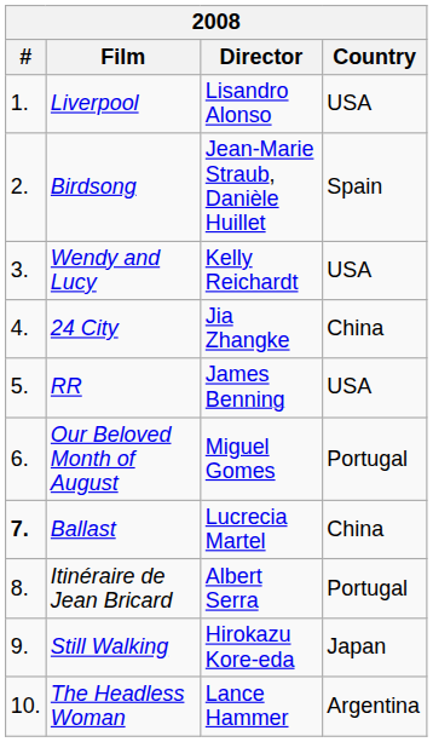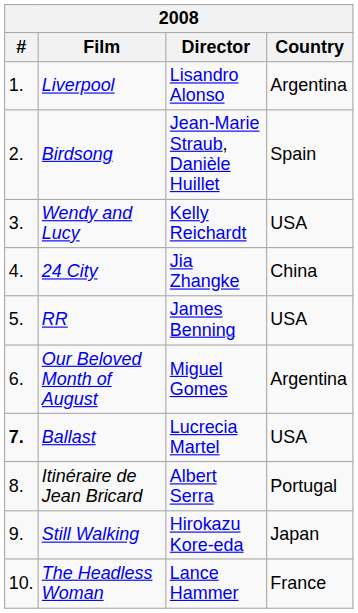 <table class="wikitable" style="width:50%;" cellpadding="5">
 <tr>
 <th colspan=4>2008</th>
 </tr>
 <tr>
 <th style="width:5%;">#</th>
 <th style="width:40%;">Film</th>
 <th style="width:30%;">Director</th>
 <th style="width:25%;">Country</th>
 </tr>
 <tr>
 <td>1.</td>
 <td><em><a href='#'>Liverpool</a></em></td>
 <td><a href='#'>Lisandro Alonso</a></td>
-<td>USA</td>
+<td>Argentina</td>
 </tr>
 <tr>
 <td>2.</td>
 <td><em><a href='#'>Birdsong</a></em></td>
 <td><a href='#'>Jean-Marie Straub</a>, <a href='#'>Danièle Huillet</a></td>
 <td>Spain</td>
 </tr>
 <tr>
 <td>3.</td>
 <td><em><a href='#'>Wendy and Lucy</a></em></td>
 <td><a href='#'>Kelly Reichardt</a></td>
 <td>USA</td>
 </tr>
 <tr>
 <td>4.</td>
 <td><em><a href='#'>24 City</a></em></td>
 <td><a href='#'>Jia Zhangke</a></td>
 <td>China</td>
 </tr>
 <tr>
 <td>5.</td>
 <td><em><a href='#'>RR</a></em></td>
 <td><a href='#'>James Benning</a></td>
 <td>USA</td>
 </tr>
 <tr>
 <td>6.</td>
 <td><em><a href='#'>Our Beloved Month of August</a></em></td>
 <td><a href='#'>Miguel Gomes</a></td>
-<td>Portugal</td>
+<td>Argentina</td>
 </tr>
 <tr>
 <td><strong>7.</strong></td>
 <td><em><a href='#'>Ballast</a></em></td>
 <td><a href='#'>Lucrecia Martel</a></td>
-<td>China</td>
+<td>USA</td>
 </tr>
 <tr>
 <td>8.</td>
 <td><em>Itinéraire de Jean Bricard</em></td>
 <td><a href='#'>Albert Serra</a></td>
 <td>Portugal</td>
 </tr>
 <tr>
 <td>9.</td>
 <td><em><a href='#'>Still Walking</a></em></td>
 <td><a href='#'>Hirokazu Kore-eda</a></td>
 <td>Japan</td>
 </tr>
 <tr>
 <td>10.</td>
 <td><em><a href='#'>The Headless Woman</a></em></td>
 <td><a href='#'>Lance Hammer</a></td>
-<td>Argentina</td>
+<td>France</td>
 </tr>
 </table>
